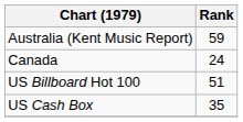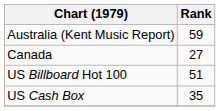 <table class="wikitable sortable">
 <tr>
 <th>Chart (1979)</th>
 <th>Rank</th>
 </tr>
 <tr>
 <td>Australia (Kent Music Report)</td>
 <td style="text-align:center;">59</td>
 </tr>
 <tr>
 <td>Canada</td>
-<td style="text-align:center;">24</td>
+<td style="text-align:center;">27</td>
 </tr>
 <tr>
 <td>US <em>Billboard</em> Hot 100</td>
 <td style="text-align:center;">51</td>
 </tr>
 <tr>
 <td>US <em>Cash Box</em></td>
 <td style="text-align:center;">35</td>
 </tr>
 <tr>
 </tr>
 </table>
